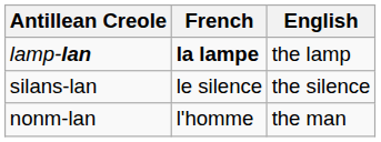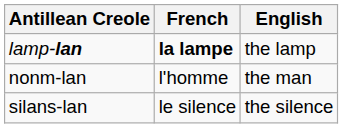 <table class="wikitable">
 <tr>
 <th>Antillean Creole</th>
 <th>French</th>
 <th>English</th>
 </tr>
 <tr>
 <td><em>lamp-<strong>lan<strong><em></td>
 <td><strong></em>la lampe<em></strong></td>
 <td>the lamp</td>
 </tr>
 <tr>
+<td>nonm-</strong>lan<strong></td>
+<td></em>l'homme<em></td>
+<td>the man</td>
+</tr>
+<tr>
 <td>silans-</strong>lan<strong></td>
 <td></em>le silence<em></td>
 <td>the silence</td>
 </tr>
-<tr>
-<td>nonm-</strong>lan<strong></td>
-<td></em>l'homme<em></td>
-<td>the man</td>
-</tr>
 </table>
